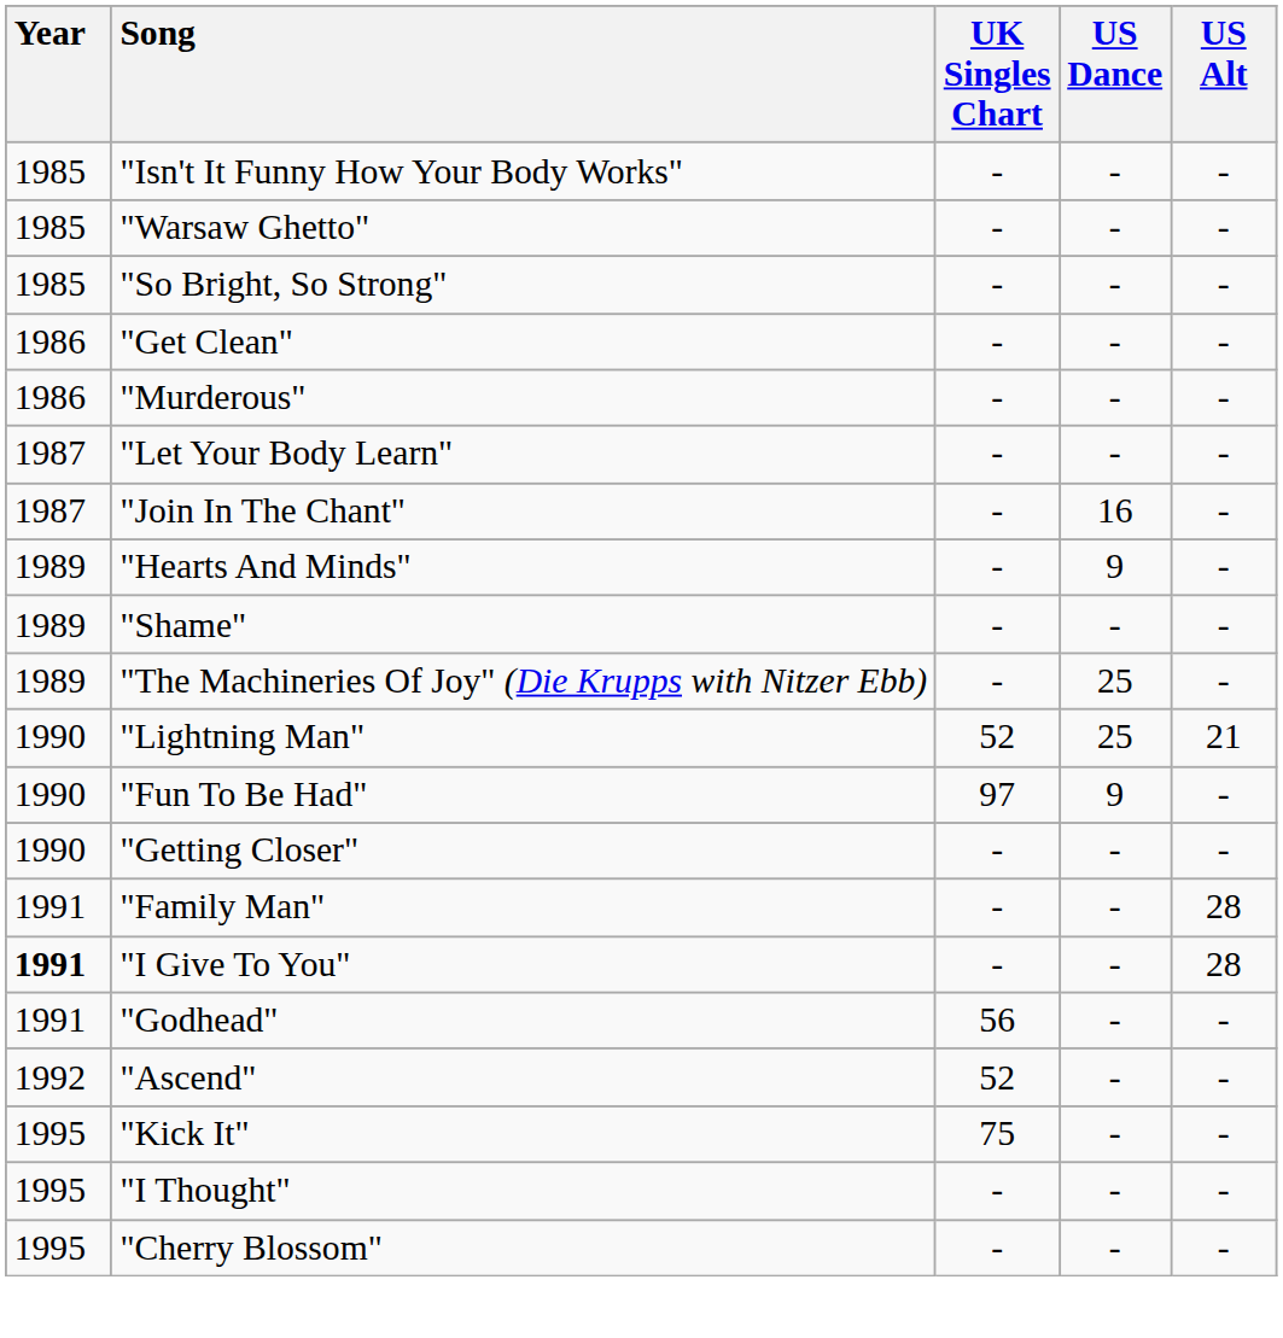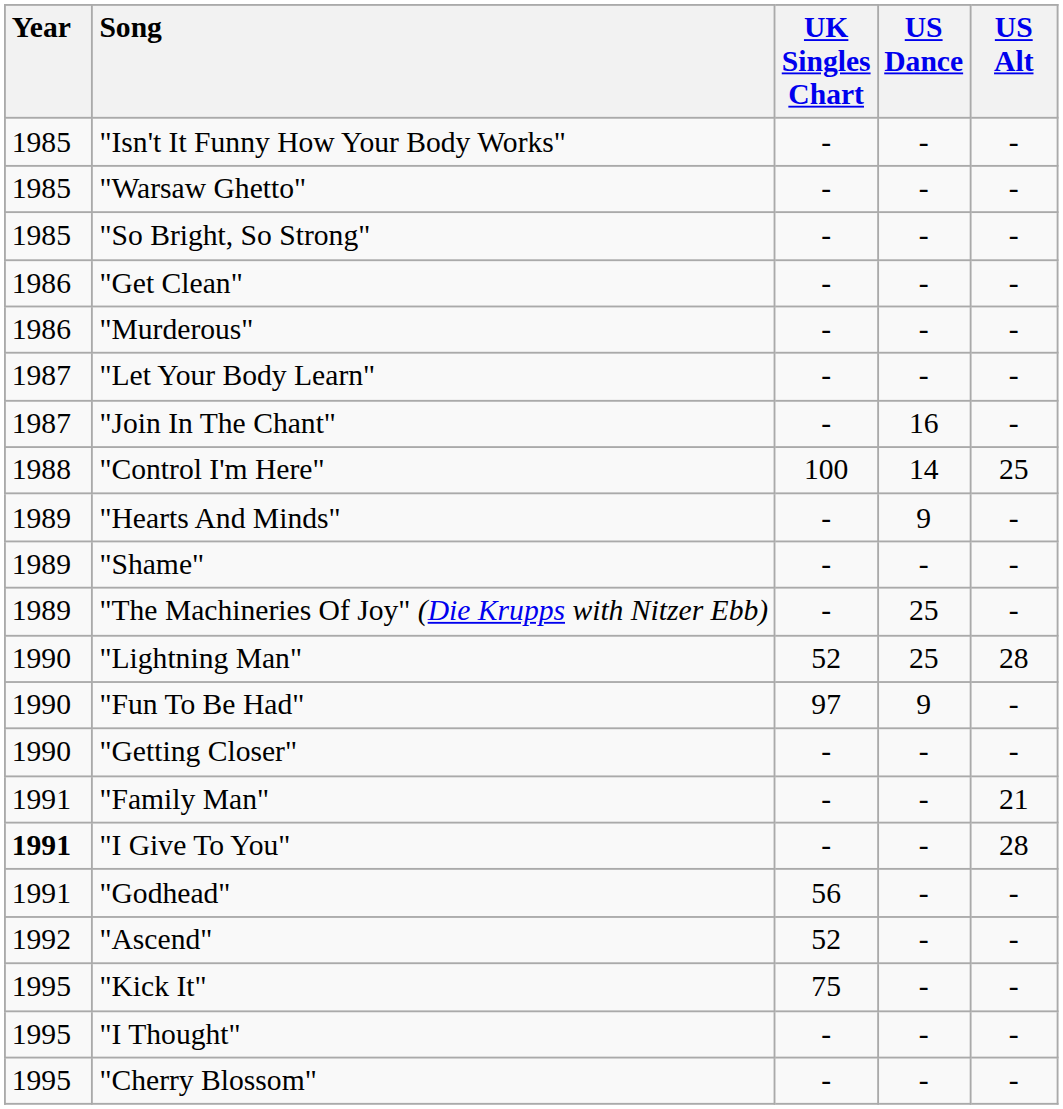 <table class="wikitable">
 <tr>
 <th style="vertical-align:top; text-align:left; width:40px;">Year</th>
 <th style="text-align:left; vertical-align:top;">Song</th>
 <th style="vertical-align:top; text-align:center; width:40px;"><a href='#'>UK Singles Chart</a></th>
 <th style="vertical-align:top; text-align:center; width:40px;"><a href='#'>US Dance</a></th>
 <th style="vertical-align:top; text-align:center; width:40px;"><a href='#'>US Alt</a></th>
 </tr>
 <tr style="vertical-align:top;">
 <td style="text-align:left; ">1985</td>
 <td style="text-align:left; ">"Isn't It Funny How Your Body Works"</td>
 <td style="text-align:center; ">-</td>
 <td style="text-align:center; ">-</td>
 <td style="text-align:center; ">-</td>
 </tr>
 <tr style="vertical-align:top;">
 <td style="text-align:left; ">1985</td>
 <td style="text-align:left; ">"Warsaw Ghetto"</td>
 <td style="text-align:center; ">-</td>
 <td style="text-align:center; ">-</td>
 <td style="text-align:center; ">-</td>
 </tr>
 <tr style="vertical-align:top;">
 <td style="text-align:left; ">1985</td>
 <td style="text-align:left; ">"So Bright, So Strong"</td>
 <td style="text-align:center; ">-</td>
 <td style="text-align:center; ">-</td>
 <td style="text-align:center; ">-</td>
 </tr>
 <tr style="vertical-align:top;">
 <td style="text-align:left; ">1986</td>
 <td style="text-align:left; ">"Get Clean"</td>
 <td style="text-align:center; ">-</td>
 <td style="text-align:center; ">-</td>
 <td style="text-align:center; ">-</td>
 </tr>
 <tr style="vertical-align:top;">
 <td style="text-align:left; ">1986</td>
 <td style="text-align:left; ">"Murderous"</td>
 <td style="text-align:center; ">-</td>
 <td style="text-align:center; ">-</td>
 <td style="text-align:center; ">-</td>
 </tr>
 <tr style="vertical-align:top;">
 <td style="text-align:left; ">1987</td>
 <td style="text-align:left; ">"Let Your Body Learn"</td>
 <td style="text-align:center; ">-</td>
 <td style="text-align:center; ">-</td>
 <td style="text-align:center; ">-</td>
 </tr>
 <tr style="vertical-align:top;">
 <td style="text-align:left; ">1987</td>
 <td style="text-align:left; ">"Join In The Chant"</td>
 <td style="text-align:center; ">-</td>
 <td style="text-align:center; ">16</td>
 <td style="text-align:center; ">-</td>
 </tr>
 <tr style="vertical-align:top;">
+<td style="text-align:left; ">1988</td>
+<td style="text-align:left; ">"Control I'm Here"</td>
+<td style="text-align:center; ">100</td>
+<td style="text-align:center; ">14</td>
+<td style="text-align:center; ">25</td>
+</tr>
+<tr style="vertical-align:top;">
 <td style="text-align:left; ">1989</td>
 <td style="text-align:left; ">"Hearts And Minds"</td>
 <td style="text-align:center; ">-</td>
 <td style="text-align:center; ">9</td>
 <td style="text-align:center; ">-</td>
 </tr>
 <tr style="vertical-align:top;">
 <td style="text-align:left; ">1989</td>
 <td style="text-align:left; ">"Shame"</td>
 <td style="text-align:center; ">-</td>
 <td style="text-align:center; ">-</td>
 <td style="text-align:center; ">-</td>
 </tr>
 <tr style="vertical-align:top;">
 <td style="text-align:left; ">1989</td>
 <td style="text-align:left; ">"The Machineries Of Joy" <em>(<a href='#'>Die Krupps</a> with Nitzer Ebb)</em></td>
 <td style="text-align:center; ">-</td>
 <td style="text-align:center; ">25</td>
 <td style="text-align:center; ">-</td>
 </tr>
 <tr style="vertical-align:top;">
 <td style="text-align:left; ">1990</td>
 <td style="text-align:left; ">"Lightning Man"</td>
 <td style="text-align:center; ">52</td>
 <td style="text-align:center; ">25</td>
-<td style="text-align:center; ">21</td>
+<td style="text-align:center; ">28</td>
 </tr>
 <tr style="vertical-align:top;">
 <td style="text-align:left; ">1990</td>
 <td style="text-align:left; ">"Fun To Be Had"</td>
 <td style="text-align:center; ">97</td>
 <td style="text-align:center; ">9</td>
 <td style="text-align:center; ">-</td>
 </tr>
 <tr style="vertical-align:top;">
 <td style="text-align:left; ">1990</td>
 <td style="text-align:left; ">"Getting Closer"</td>
 <td style="text-align:center; ">-</td>
 <td style="text-align:center; ">-</td>
 <td style="text-align:center; ">-</td>
 </tr>
 <tr style="vertical-align:top;">
 <td style="text-align:left; ">1991</td>
 <td style="text-align:left; ">"Family Man"</td>
 <td style="text-align:center; ">-</td>
 <td style="text-align:center; ">-</td>
-<td style="text-align:center; ">28</td>
+<td style="text-align:center; ">21</td>
 </tr>
 <tr style="vertical-align:top;">
 <td style="text-align:left; "><strong>1991</strong></td>
 <td style="text-align:left; ">"I Give To You"</td>
 <td style="text-align:center; ">-</td>
 <td style="text-align:center; ">-</td>
 <td style="text-align:center; ">28</td>
 </tr>
 <tr style="vertical-align:top;">
 <td style="text-align:left; ">1991</td>
 <td style="text-align:left; ">"Godhead"</td>
 <td style="text-align:center; ">56</td>
 <td style="text-align:center; ">-</td>
 <td style="text-align:center; ">-</td>
 </tr>
 <tr style="vertical-align:top;">
 <td style="text-align:left; ">1992</td>
 <td style="text-align:left; ">"Ascend"</td>
 <td style="text-align:center; ">52</td>
 <td style="text-align:center; ">-</td>
 <td style="text-align:center; ">-</td>
 </tr>
 <tr style="vertical-align:top;">
 <td style="text-align:left; ">1995</td>
 <td style="text-align:left; ">"Kick It"</td>
 <td style="text-align:center; ">75</td>
 <td style="text-align:center; ">-</td>
 <td style="text-align:center; ">-</td>
 </tr>
 <tr style="vertical-align:top;">
 <td style="text-align:left; ">1995</td>
 <td style="text-align:left; ">"I Thought"</td>
 <td style="text-align:center; ">-</td>
 <td style="text-align:center; ">-</td>
 <td style="text-align:center; ">-</td>
 </tr>
 <tr style="vertical-align:top;">
 <td style="text-align:left; ">1995</td>
 <td style="text-align:left; ">"Cherry Blossom"</td>
 <td style="text-align:center; ">-</td>
 <td style="text-align:center; ">-</td>
 <td style="text-align:center; ">-</td>
 </tr>
 </table>
